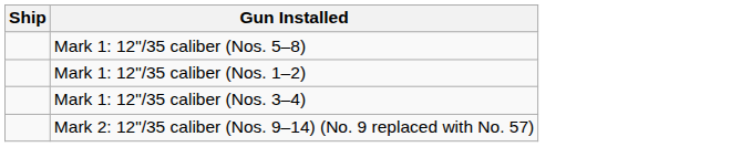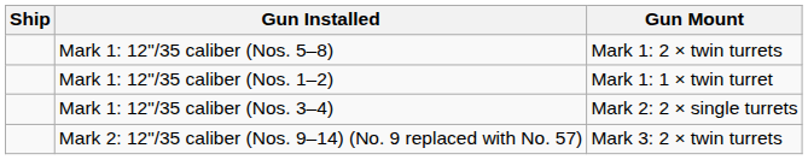 <table class="wikitable">
 <tr>
 <th>Ship</th>
 <th>Gun Installed</th>
+<th>Gun Mount</th>
 </tr>
 <tr>
 <td></td>
 <td>Mark 1: 12"/35 caliber (Nos. 5–8)</td>
+<td>Mark 1: 2 × twin turrets</td>
 </tr>
 <tr>
 <td></td>
 <td>Mark 1: 12"/35 caliber (Nos. 1–2)</td>
+<td>Mark 1: 1 × twin turret</td>
 </tr>
 <tr>
 <td></td>
 <td>Mark 1: 12"/35 caliber (Nos. 3–4)</td>
+<td>Mark 2: 2 × single turrets</td>
 </tr>
 <tr>
 <td></td>
 <td>Mark 2: 12"/35 caliber (Nos. 9–14) (No. 9 replaced with No. 57)</td>
+<td>Mark 3: 2 × twin turrets</td>
 </tr>
 </table>
